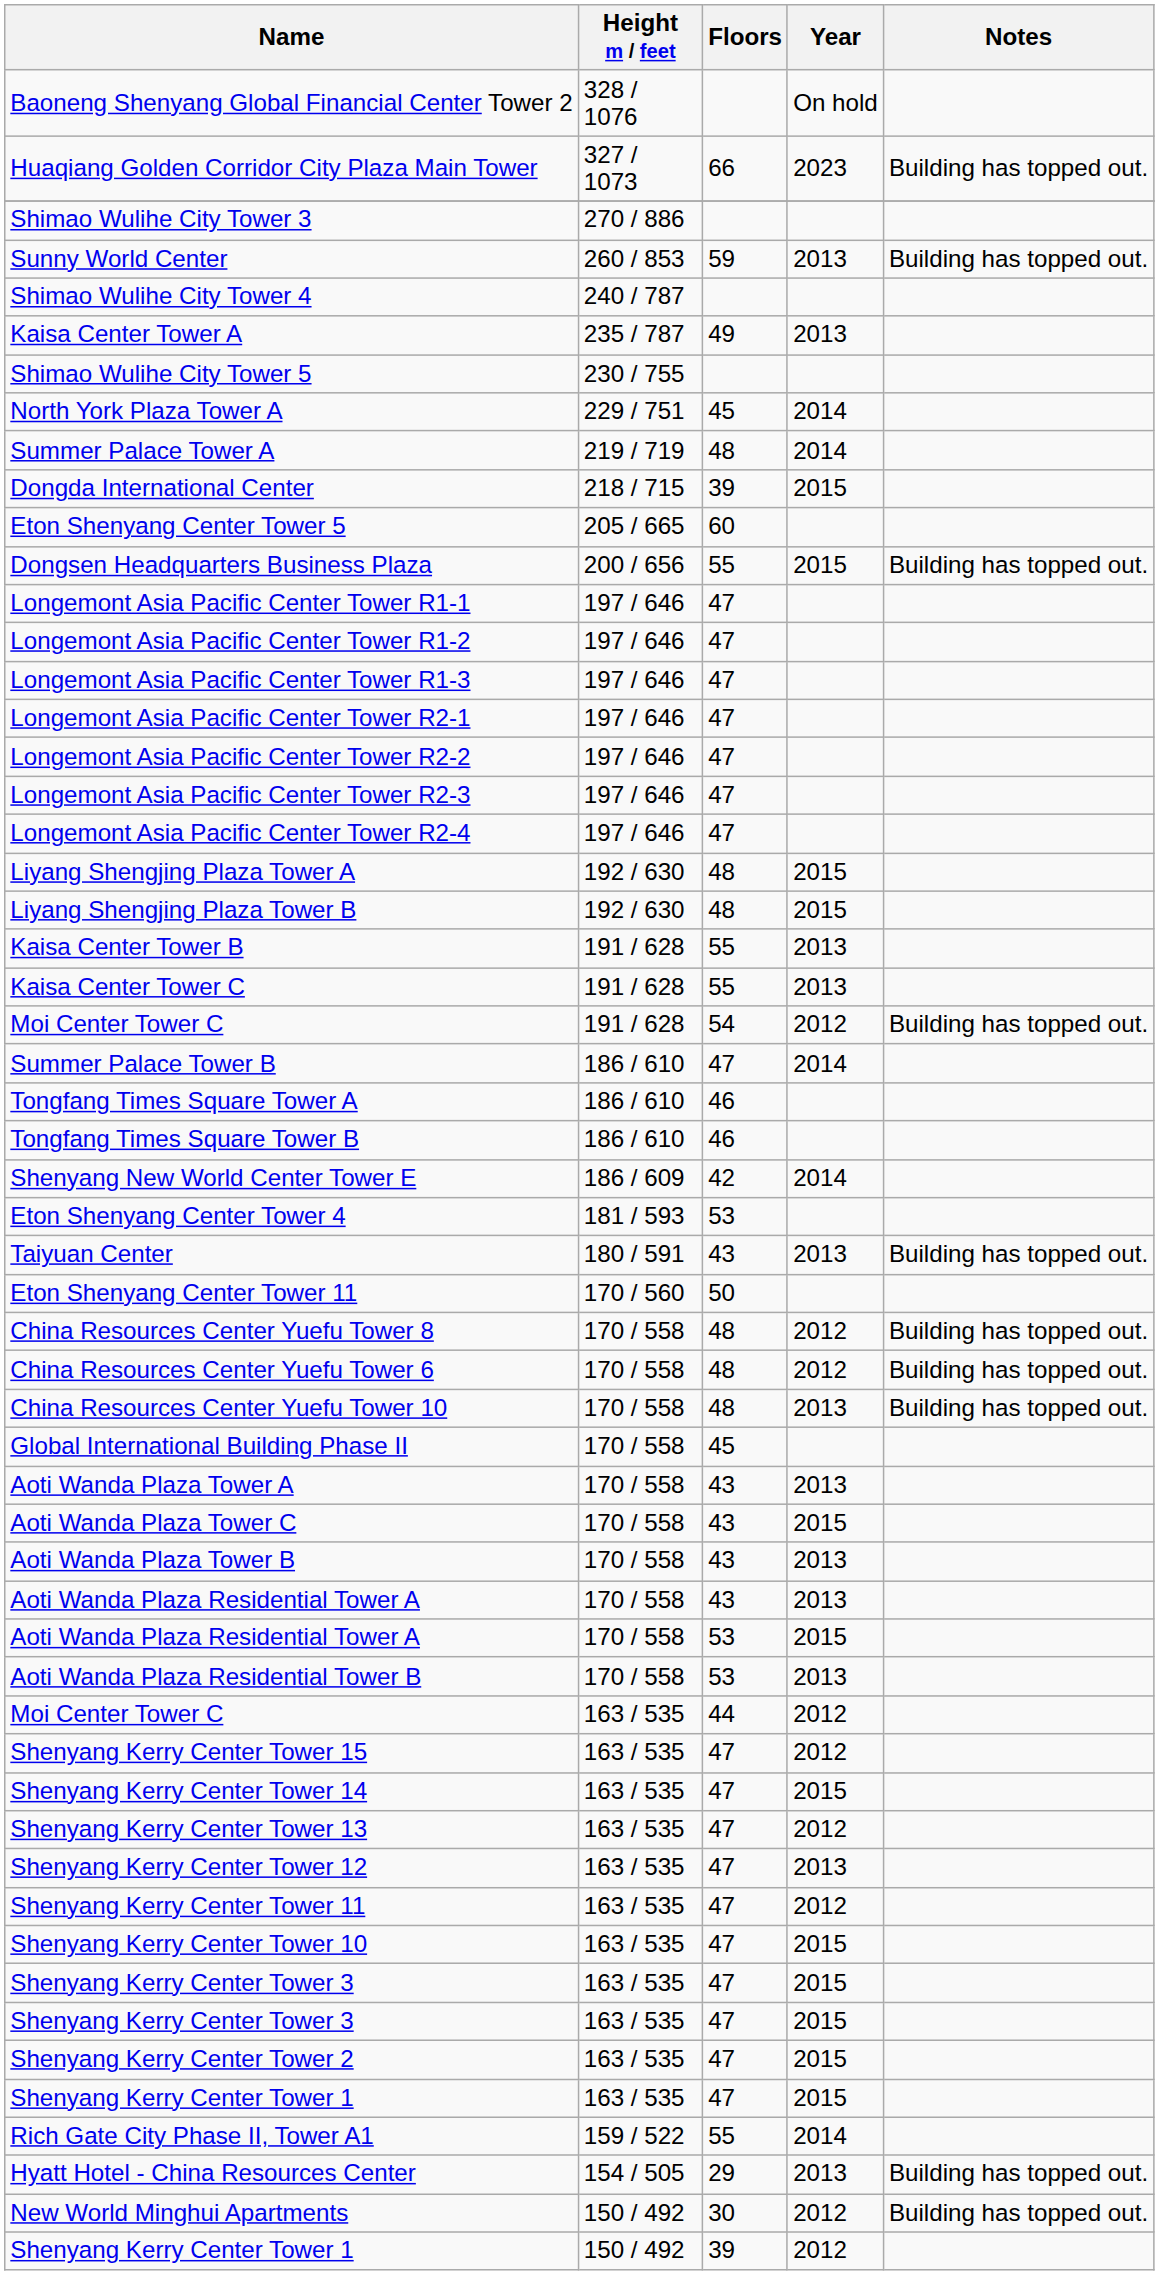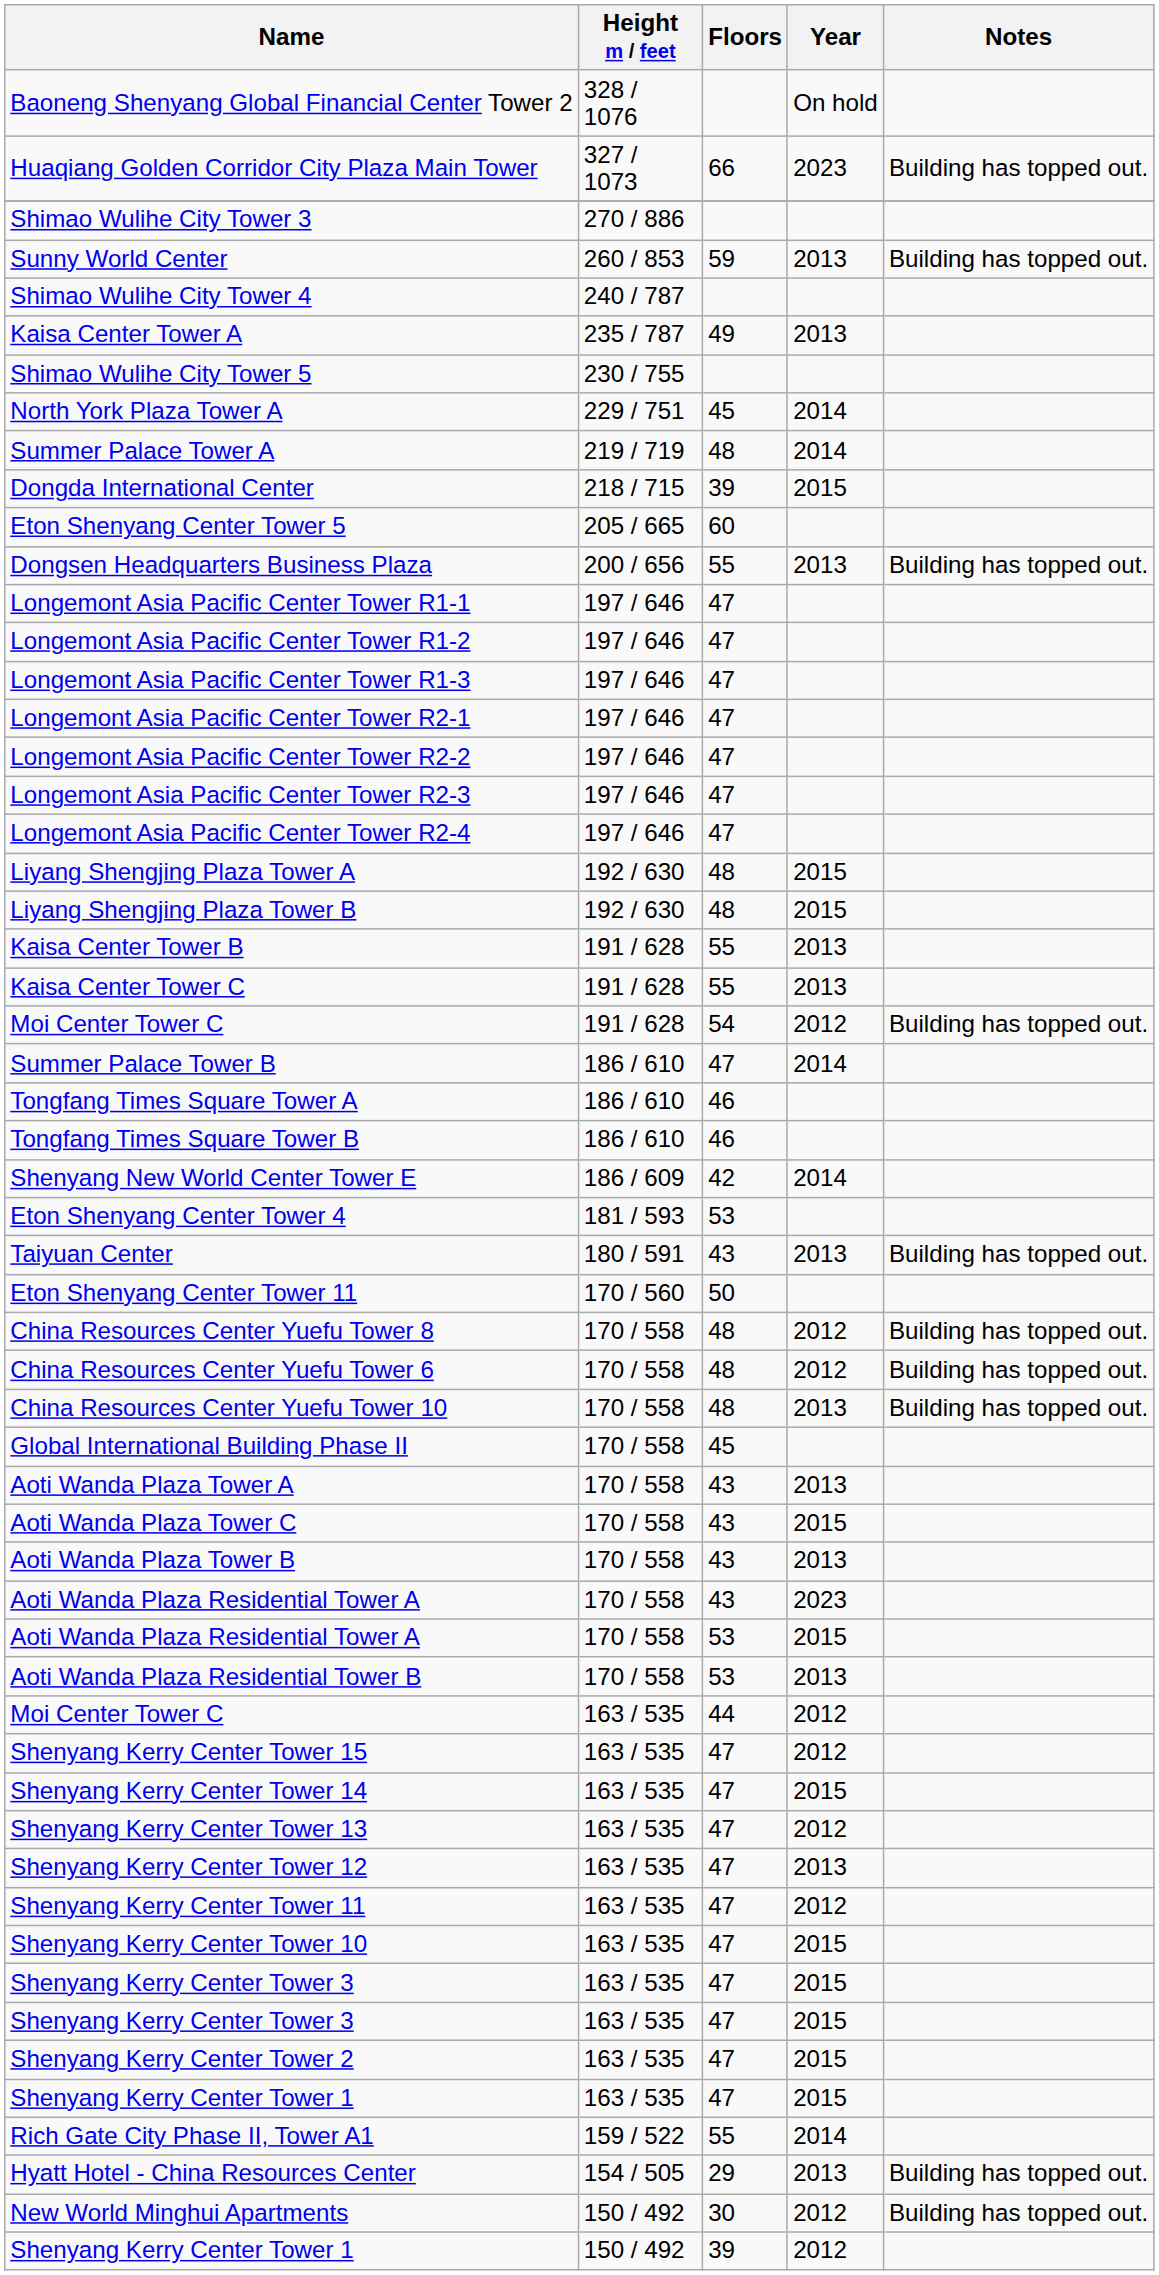 <table class="wikitable sortable">
 <tr>
 <th>Name</th>
 <th width="75px">Height<br><small><a href='#'>m</a> / <a href='#'>feet</a></small></th>
 <th>Floors</th>
 <th>Year</th>
 <th class="unsortable">Notes</th>
 </tr>
 <tr>
 <td><a href='#'>Baoneng Shenyang Global Financial Center</a> Tower 2</td>
 <td>328 / 1076</td>
 <td></td>
 <td>On hold</td>
 <td></td>
 </tr>
 <tr>
 <td><a href='#'>Huaqiang Golden Corridor City Plaza Main Tower</a></td>
 <td>327 / 1073</td>
 <td>66</td>
 <td>2023</td>
 <td>Building has topped out.</td>
 </tr>
 <tr>
 </tr>
 <tr>
 <td><a href='#'>Shimao Wulihe City Tower 3</a></td>
 <td>270 / 886</td>
 <td></td>
 <td></td>
 <td></td>
 </tr>
 <tr>
 <td><a href='#'>Sunny World Center</a></td>
 <td>260 / 853</td>
 <td>59</td>
 <td>2013</td>
 <td>Building has topped out.</td>
 </tr>
 <tr>
 <td><a href='#'>Shimao Wulihe City Tower 4</a></td>
 <td>240 / 787</td>
 <td></td>
 <td></td>
 <td></td>
 </tr>
 <tr>
 <td><a href='#'>Kaisa Center Tower A</a></td>
 <td>235 / 787</td>
 <td>49</td>
 <td>2013</td>
 <td></td>
 </tr>
 <tr>
 <td><a href='#'>Shimao Wulihe City Tower 5</a></td>
 <td>230 / 755</td>
 <td></td>
 <td></td>
 <td></td>
 </tr>
 <tr>
 <td><a href='#'>North York Plaza Tower A</a></td>
 <td>229 / 751</td>
 <td>45</td>
 <td>2014</td>
 <td></td>
 </tr>
 <tr>
 <td><a href='#'>Summer Palace Tower A</a></td>
 <td>219 / 719</td>
 <td>48</td>
 <td>2014</td>
 <td></td>
 </tr>
 <tr>
 <td><a href='#'>Dongda International Center</a></td>
 <td>218 / 715</td>
 <td>39</td>
 <td>2015</td>
 <td></td>
 </tr>
 <tr>
 <td><a href='#'>Eton Shenyang Center Tower 5</a></td>
 <td>205 / 665</td>
 <td>60</td>
 <td></td>
 <td></td>
 </tr>
 <tr>
 <td><a href='#'>Dongsen Headquarters Business Plaza</a></td>
 <td>200 / 656</td>
 <td>55</td>
-<td>2015</td>
+<td>2013</td>
 <td>Building has topped out.</td>
 </tr>
 <tr>
 <td><a href='#'>Longemont Asia Pacific Center Tower R1-1</a></td>
 <td>197 / 646</td>
 <td>47</td>
 <td></td>
 <td></td>
 </tr>
 <tr>
 <td><a href='#'>Longemont Asia Pacific Center Tower R1-2</a></td>
 <td>197 / 646</td>
 <td>47</td>
 <td></td>
 <td></td>
 </tr>
 <tr>
 <td><a href='#'>Longemont Asia Pacific Center Tower R1-3</a></td>
 <td>197 / 646</td>
 <td>47</td>
 <td></td>
 <td></td>
 </tr>
 <tr>
 <td><a href='#'>Longemont Asia Pacific Center Tower R2-1</a></td>
 <td>197 / 646</td>
 <td>47</td>
 <td></td>
 <td></td>
 </tr>
 <tr>
 <td><a href='#'>Longemont Asia Pacific Center Tower R2-2</a></td>
 <td>197 / 646</td>
 <td>47</td>
 <td></td>
 <td></td>
 </tr>
 <tr>
 <td><a href='#'>Longemont Asia Pacific Center Tower R2-3</a></td>
 <td>197 / 646</td>
 <td>47</td>
 <td></td>
 <td></td>
 </tr>
 <tr>
 <td><a href='#'>Longemont Asia Pacific Center Tower R2-4</a></td>
 <td>197 / 646</td>
 <td>47</td>
 <td></td>
 <td></td>
 </tr>
 <tr>
 <td><a href='#'>Liyang Shengjing Plaza Tower A</a></td>
 <td>192 / 630</td>
 <td>48</td>
 <td>2015</td>
 <td></td>
 </tr>
 <tr>
 <td><a href='#'>Liyang Shengjing Plaza Tower B</a></td>
 <td>192 / 630</td>
 <td>48</td>
 <td>2015</td>
 <td></td>
 </tr>
 <tr>
 <td><a href='#'>Kaisa Center Tower B</a></td>
 <td>191 / 628</td>
 <td>55</td>
 <td>2013</td>
 <td></td>
 </tr>
 <tr>
 <td><a href='#'>Kaisa Center Tower C</a></td>
 <td>191 / 628</td>
 <td>55</td>
 <td>2013</td>
 <td></td>
 </tr>
 <tr>
 <td><a href='#'>Moi Center Tower C</a></td>
 <td>191 / 628</td>
 <td>54</td>
 <td>2012</td>
 <td>Building has topped out.</td>
 </tr>
 <tr>
 <td><a href='#'>Summer Palace Tower B</a></td>
 <td>186 / 610</td>
 <td>47</td>
 <td>2014</td>
 <td></td>
 </tr>
 <tr>
 <td><a href='#'>Tongfang Times Square Tower A</a></td>
 <td>186 / 610</td>
 <td>46</td>
 <td></td>
 <td></td>
 </tr>
 <tr>
 <td><a href='#'>Tongfang Times Square Tower B</a></td>
 <td>186 / 610</td>
 <td>46</td>
 <td></td>
 <td></td>
 </tr>
 <tr>
 <td><a href='#'>Shenyang New World Center Tower E</a></td>
 <td>186 / 609</td>
 <td>42</td>
 <td>2014</td>
 <td></td>
 </tr>
 <tr>
 <td><a href='#'>Eton Shenyang Center Tower 4</a></td>
 <td>181 / 593</td>
 <td>53</td>
 <td></td>
 <td></td>
 </tr>
 <tr>
 <td><a href='#'>Taiyuan Center</a></td>
 <td>180 / 591</td>
 <td>43</td>
 <td>2013</td>
 <td>Building has topped out.</td>
 </tr>
 <tr>
 <td><a href='#'>Eton Shenyang Center Tower 11</a></td>
 <td>170 / 560</td>
 <td>50</td>
 <td></td>
 <td></td>
 </tr>
 <tr>
 <td><a href='#'>China Resources Center Yuefu Tower 8</a></td>
 <td>170 / 558</td>
 <td>48</td>
 <td>2012</td>
 <td>Building has topped out.</td>
 </tr>
 <tr>
 <td><a href='#'>China Resources Center Yuefu Tower 6</a></td>
 <td>170 / 558</td>
 <td>48</td>
 <td>2012</td>
 <td>Building has topped out.</td>
 </tr>
 <tr>
 <td><a href='#'>China Resources Center Yuefu Tower 10</a></td>
 <td>170 / 558</td>
 <td>48</td>
 <td>2013</td>
 <td>Building has topped out.</td>
 </tr>
 <tr>
 <td><a href='#'>Global International Building Phase II</a></td>
 <td>170 / 558</td>
 <td>45</td>
 <td></td>
 <td></td>
 </tr>
 <tr>
 <td><a href='#'>Aoti Wanda Plaza Tower A</a></td>
 <td>170 / 558</td>
 <td>43</td>
 <td>2013</td>
 <td></td>
 </tr>
 <tr>
 <td><a href='#'>Aoti Wanda Plaza Tower C</a></td>
 <td>170 / 558</td>
 <td>43</td>
 <td>2015</td>
 <td></td>
 </tr>
 <tr>
 <td><a href='#'>Aoti Wanda Plaza Tower B</a></td>
 <td>170 / 558</td>
 <td>43</td>
 <td>2013</td>
 <td></td>
 </tr>
 <tr>
 <td><a href='#'>Aoti Wanda Plaza Residential Tower A</a></td>
 <td>170 / 558</td>
 <td>43</td>
-<td>2013</td>
+<td>2023</td>
 <td></td>
 </tr>
 <tr>
 <td><a href='#'>Aoti Wanda Plaza Residential Tower A</a></td>
 <td>170 / 558</td>
 <td>53</td>
 <td>2015</td>
 <td></td>
 </tr>
 <tr>
 <td><a href='#'>Aoti Wanda Plaza Residential Tower B</a></td>
 <td>170 / 558</td>
 <td>53</td>
 <td>2013</td>
 <td></td>
 </tr>
 <tr>
 <td><a href='#'>Moi Center Tower C</a></td>
 <td>163 / 535</td>
 <td>44</td>
 <td>2012</td>
 <td></td>
 </tr>
 <tr>
 <td><a href='#'>Shenyang Kerry Center Tower 15</a></td>
 <td>163 / 535</td>
 <td>47</td>
 <td>2012</td>
 <td></td>
 </tr>
 <tr>
 <td><a href='#'>Shenyang Kerry Center Tower 14</a></td>
 <td>163 / 535</td>
 <td>47</td>
 <td>2015</td>
 <td></td>
 </tr>
 <tr>
 <td><a href='#'>Shenyang Kerry Center Tower 13</a></td>
 <td>163 / 535</td>
 <td>47</td>
 <td>2012</td>
 <td></td>
 </tr>
 <tr>
 <td><a href='#'>Shenyang Kerry Center Tower 12</a></td>
 <td>163 / 535</td>
 <td>47</td>
 <td>2013</td>
 <td></td>
 </tr>
 <tr>
 <td><a href='#'>Shenyang Kerry Center Tower 11</a></td>
 <td>163 / 535</td>
 <td>47</td>
 <td>2012</td>
 <td></td>
 </tr>
 <tr>
 <td><a href='#'>Shenyang Kerry Center Tower 10</a></td>
 <td>163 / 535</td>
 <td>47</td>
 <td>2015</td>
 <td></td>
 </tr>
 <tr>
 <td><a href='#'>Shenyang Kerry Center Tower 3</a></td>
 <td>163 / 535</td>
 <td>47</td>
 <td>2015</td>
 <td></td>
 </tr>
 <tr>
 <td><a href='#'>Shenyang Kerry Center Tower 3</a></td>
 <td>163 / 535</td>
 <td>47</td>
 <td>2015</td>
 <td></td>
 </tr>
 <tr>
 <td><a href='#'>Shenyang Kerry Center Tower 2</a></td>
 <td>163 / 535</td>
 <td>47</td>
 <td>2015</td>
 <td></td>
 </tr>
 <tr>
 <td><a href='#'>Shenyang Kerry Center Tower 1</a></td>
 <td>163 / 535</td>
 <td>47</td>
 <td>2015</td>
 <td></td>
 </tr>
 <tr>
 <td><a href='#'>Rich Gate City Phase II, Tower A1</a></td>
 <td>159 / 522</td>
 <td>55</td>
 <td>2014</td>
 <td></td>
 </tr>
 <tr>
 <td><a href='#'>Hyatt Hotel - China Resources Center</a></td>
 <td>154 / 505</td>
 <td>29</td>
 <td>2013</td>
 <td>Building has topped out.</td>
 </tr>
 <tr>
 <td><a href='#'>New World Minghui Apartments</a></td>
 <td>150 / 492</td>
 <td>30</td>
 <td>2012</td>
 <td>Building has topped out.</td>
 </tr>
 <tr>
 <td><a href='#'>Shenyang Kerry Center Tower 1</a></td>
 <td>150 / 492</td>
 <td>39</td>
 <td>2012</td>
 <td></td>
 </tr>
 </table>
